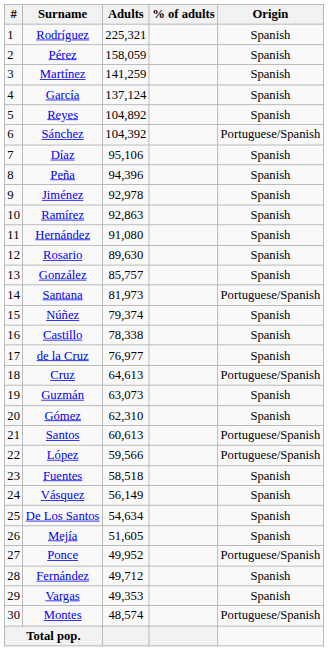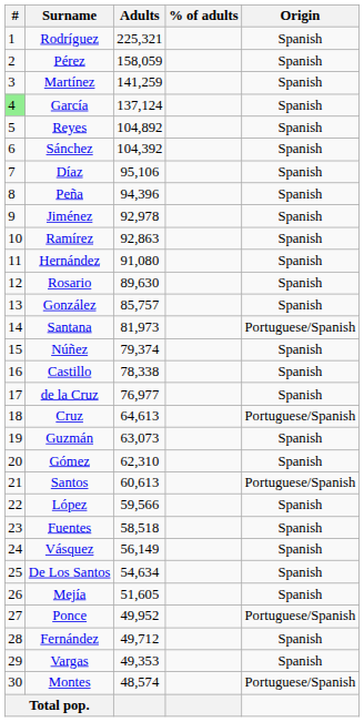 <table class="wikitable" style="text-align: center">
 <tr>
 <th>#</th>
 <th>Surname</th>
 <th>Adults</th>
 <th>% of adults</th>
 <th>Origin</th>
 </tr>
 <tr>
 <td align="left">1</td>
 <td><a href='#'>Rodríguez</a></td>
 <td>225,321</td>
 <td></td>
 <td>Spanish</td>
 </tr>
 <tr>
 <td align="left">2</td>
 <td><a href='#'>Pérez</a></td>
 <td>158,059</td>
 <td></td>
 <td>Spanish</td>
 </tr>
 <tr>
 <td align="left">3</td>
 <td><a href='#'>Martínez</a></td>
 <td>141,259</td>
 <td></td>
 <td>Spanish</td>
 </tr>
 <tr>
-<td align="left">4</td>
+<td align="left" style="background: lightgreen;">4</td>
 <td><a href='#'>García</a></td>
 <td>137,124</td>
 <td></td>
 <td>Spanish</td>
 </tr>
 <tr>
 <td align="left">5</td>
 <td><a href='#'>Reyes</a></td>
 <td>104,892</td>
 <td></td>
 <td>Spanish</td>
 </tr>
 <tr>
 <td align="left">6</td>
 <td><a href='#'>Sánchez</a></td>
 <td>104,392</td>
 <td></td>
-<td>Portuguese/Spanish</td>
+<td>Spanish</td>
 </tr>
 <tr>
 <td align="left">7</td>
 <td><a href='#'>Díaz</a></td>
 <td>95,106</td>
 <td></td>
 <td>Spanish</td>
 </tr>
 <tr>
 <td align="left">8</td>
 <td><a href='#'>Peña</a></td>
 <td>94,396</td>
 <td></td>
 <td>Spanish</td>
 </tr>
 <tr>
 <td align="left">9</td>
 <td><a href='#'>Jiménez</a></td>
 <td>92,978</td>
 <td></td>
 <td>Spanish</td>
 </tr>
 <tr>
 <td align="left">10</td>
 <td><a href='#'>Ramírez</a></td>
 <td>92,863</td>
 <td></td>
 <td>Spanish</td>
 </tr>
 <tr>
 <td align="left">11</td>
 <td><a href='#'>Hernández</a></td>
 <td>91,080</td>
 <td></td>
 <td>Spanish</td>
 </tr>
 <tr>
 <td align="left">12</td>
 <td><a href='#'>Rosario</a></td>
 <td>89,630</td>
 <td></td>
 <td>Spanish</td>
 </tr>
 <tr>
 <td align="left">13</td>
 <td><a href='#'>González</a></td>
 <td>85,757</td>
 <td></td>
 <td>Spanish</td>
 </tr>
 <tr>
 <td align="left">14</td>
 <td><a href='#'>Santana</a></td>
 <td>81,973</td>
 <td></td>
 <td>Portuguese/Spanish</td>
 </tr>
 <tr>
 <td align="left">15</td>
 <td><a href='#'>Núñez</a></td>
 <td>79,374</td>
 <td></td>
 <td>Spanish</td>
 </tr>
 <tr>
 <td align="left">16</td>
 <td><a href='#'>Castillo</a></td>
 <td>78,338</td>
 <td></td>
 <td>Spanish</td>
 </tr>
 <tr>
 <td align="left">17</td>
 <td><a href='#'>de la Cruz</a></td>
 <td>76,977</td>
 <td></td>
 <td>Spanish</td>
 </tr>
 <tr>
 <td align="left">18</td>
 <td><a href='#'>Cruz</a></td>
 <td>64,613</td>
 <td></td>
 <td>Portuguese/Spanish</td>
 </tr>
 <tr>
 <td align="left">19</td>
 <td><a href='#'>Guzmán</a></td>
 <td>63,073</td>
 <td></td>
 <td>Spanish</td>
 </tr>
 <tr>
 <td align="left">20</td>
 <td><a href='#'>Gómez</a></td>
 <td>62,310</td>
 <td></td>
 <td>Spanish</td>
 </tr>
 <tr>
 <td align="left">21</td>
 <td><a href='#'>Santos</a></td>
 <td>60,613</td>
 <td></td>
 <td>Portuguese/Spanish</td>
 </tr>
 <tr>
 <td align="left">22</td>
 <td><a href='#'>López</a></td>
 <td>59,566</td>
 <td></td>
-<td>Portuguese/Spanish</td>
+<td>Spanish</td>
 </tr>
 <tr>
 <td align="left">23</td>
 <td><a href='#'>Fuentes</a></td>
 <td>58,518</td>
 <td></td>
 <td>Spanish</td>
 </tr>
 <tr>
 <td align="left">24</td>
 <td><a href='#'>Vásquez</a></td>
 <td>56,149</td>
 <td></td>
 <td>Spanish</td>
 </tr>
 <tr>
 <td align="left">25</td>
 <td><a href='#'>De Los Santos</a></td>
 <td>54,634</td>
 <td></td>
 <td>Spanish</td>
 </tr>
 <tr>
 <td align="left">26</td>
 <td><a href='#'>Mejía</a></td>
 <td>51,605</td>
 <td></td>
 <td>Spanish</td>
 </tr>
 <tr>
 <td align="left">27</td>
 <td><a href='#'>Ponce</a></td>
 <td>49,952</td>
 <td></td>
 <td>Portuguese/Spanish</td>
 </tr>
 <tr>
 <td align="left">28</td>
 <td><a href='#'>Fernández</a></td>
 <td>49,712</td>
 <td></td>
 <td>Spanish</td>
 </tr>
 <tr>
 <td align="left">29</td>
 <td><a href='#'>Vargas</a></td>
 <td>49,353</td>
 <td></td>
 <td>Spanish<br></td>
 </tr>
 <tr>
 <td align="left">30</td>
 <td><a href='#'>Montes</a></td>
 <td>48,574</td>
 <td></td>
 <td>Portuguese/Spanish</td>
 </tr>
 <tr>
 <th colspan="2">Total pop.</th>
 <th></th>
 <th></th>
 </tr>
 </table>
